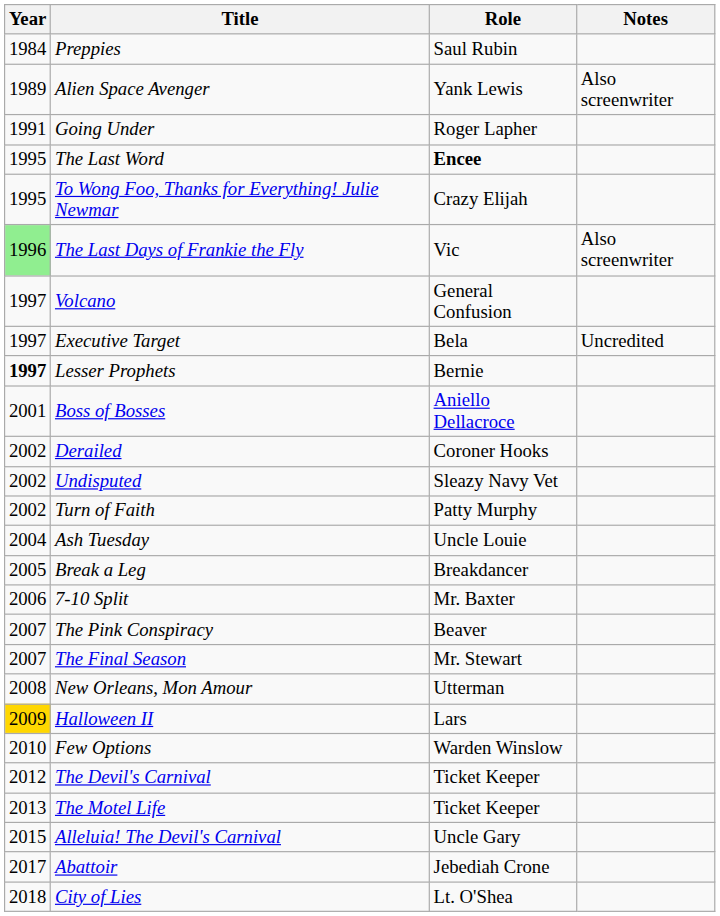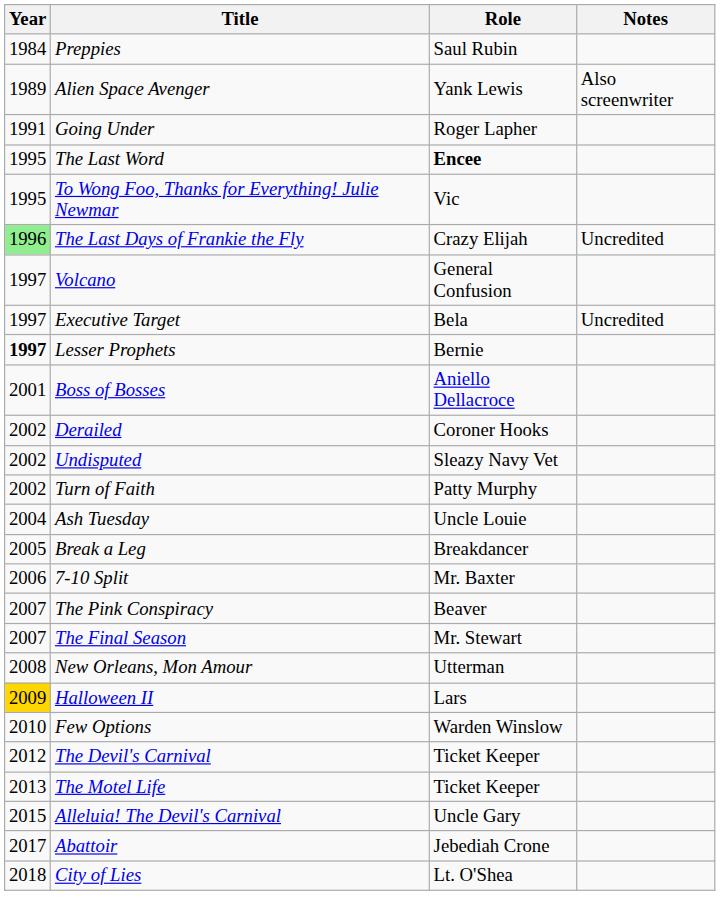 <table class="wikitable sortable">
 <tr>
 <th>Year</th>
 <th>Title</th>
 <th>Role</th>
 <th>Notes</th>
 </tr>
 <tr>
 <td>1984</td>
 <td><em>Preppies</em></td>
 <td>Saul Rubin</td>
 <td></td>
 </tr>
 <tr>
 <td>1989</td>
 <td><em>Alien Space Avenger</em></td>
 <td>Yank Lewis</td>
 <td>Also screenwriter</td>
 </tr>
 <tr>
 <td>1991</td>
 <td><em>Going Under</em></td>
 <td>Roger Lapher</td>
 <td></td>
 </tr>
 <tr>
 <td>1995</td>
 <td><em>The Last Word</em></td>
 <td><strong>Encee</strong></td>
 <td></td>
 </tr>
 <tr>
 <td>1995</td>
 <td><em><a href='#'>To Wong Foo, Thanks for Everything! Julie Newmar</a></em></td>
-<td>Crazy Elijah</td>
+<td>Vic</td>
 <td></td>
 </tr>
 <tr>
 <td style="background: lightgreen;">1996</td>
 <td><em><a href='#'>The Last Days of Frankie the Fly</a></em></td>
-<td>Vic</td>
-<td>Also screenwriter</td>
+<td>Crazy Elijah</td>
+<td>Uncredited</td>
 </tr>
 <tr>
 <td>1997</td>
 <td><em><a href='#'>Volcano</a></em></td>
 <td>General Confusion</td>
 <td></td>
 </tr>
 <tr>
 <td>1997</td>
 <td><em>Executive Target</em></td>
 <td>Bela</td>
 <td>Uncredited</td>
 </tr>
 <tr>
 <td><strong>1997</strong></td>
 <td><em>Lesser Prophets</em></td>
 <td>Bernie</td>
 <td></td>
 </tr>
 <tr>
 <td>2001</td>
 <td><em><a href='#'>Boss of Bosses</a></em></td>
 <td><a href='#'>Aniello Dellacroce</a></td>
 <td></td>
 </tr>
 <tr>
 <td>2002</td>
 <td><em><a href='#'>Derailed</a></em></td>
 <td>Coroner Hooks</td>
 <td></td>
 </tr>
 <tr>
 <td>2002</td>
 <td><em><a href='#'>Undisputed</a></em></td>
 <td>Sleazy Navy Vet</td>
 <td></td>
 </tr>
 <tr>
 <td>2002</td>
 <td><em>Turn of Faith</em></td>
 <td>Patty Murphy</td>
 <td></td>
 </tr>
 <tr>
 <td>2004</td>
 <td><em>Ash Tuesday</em></td>
 <td>Uncle Louie</td>
 <td></td>
 </tr>
 <tr>
 <td>2005</td>
 <td><em>Break a Leg</em></td>
 <td>Breakdancer</td>
 <td></td>
 </tr>
 <tr>
 <td>2006</td>
 <td><em>7-10 Split</em></td>
 <td>Mr. Baxter</td>
 <td></td>
 </tr>
 <tr>
 <td>2007</td>
 <td><em>The Pink Conspiracy</em></td>
 <td>Beaver</td>
 <td></td>
 </tr>
 <tr>
 <td>2007</td>
 <td><em><a href='#'>The Final Season</a></em></td>
 <td>Mr. Stewart</td>
 <td></td>
 </tr>
 <tr>
 <td>2008</td>
 <td><em>New Orleans, Mon Amour</em></td>
 <td>Utterman</td>
 <td></td>
 </tr>
 <tr>
 <td style="background: gold;">2009</td>
 <td><em><a href='#'>Halloween II</a></em></td>
 <td>Lars</td>
 <td></td>
 </tr>
 <tr>
 <td>2010</td>
 <td><em>Few Options</em></td>
 <td>Warden Winslow</td>
 <td></td>
 </tr>
 <tr>
 <td>2012</td>
 <td><em><a href='#'>The Devil's Carnival</a></em></td>
 <td>Ticket Keeper</td>
 <td></td>
 </tr>
 <tr>
 <td>2013</td>
 <td><em><a href='#'>The Motel Life</a></em></td>
 <td>Ticket Keeper</td>
 <td></td>
 </tr>
 <tr>
 <td>2015</td>
 <td><em><a href='#'>Alleluia! The Devil's Carnival</a></em></td>
 <td>Uncle Gary</td>
 <td></td>
 </tr>
 <tr>
 <td>2017</td>
 <td><em><a href='#'>Abattoir</a></em></td>
 <td>Jebediah Crone</td>
 <td></td>
 </tr>
 <tr>
 <td>2018</td>
 <td><em><a href='#'>City of Lies</a></em></td>
 <td>Lt. O'Shea</td>
 <td></td>
 </tr>
 </table>
